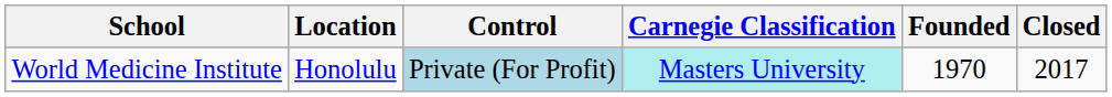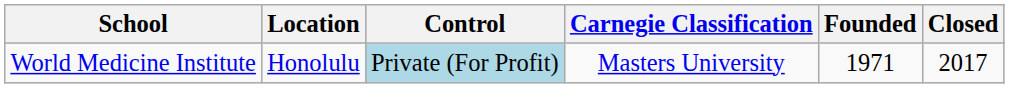 <table class="wikitable sortable" style="text-align:center;">
 <tr>
 <th>School</th>
 <th>Location</th>
 <th>Control</th>
 <th><a href='#'>Carnegie Classification</a></th>
 <th>Founded</th>
 <th>Closed</th>
 </tr>
 <tr --->
 <td align="left"><a href='#'>World Medicine Institute</a></td>
 <td><a href='#'>Honolulu</a></td>
 <td style="background: lightblue;">Private (For Profit)</td>
-<td style="background: paleturquoise;"><a href='#'>Masters University</a></td>
-<td>1970</td>
+<td><a href='#'>Masters University</a></td>
+<td>1971</td>
 <td>2017</td>
 </tr>
 </table>
